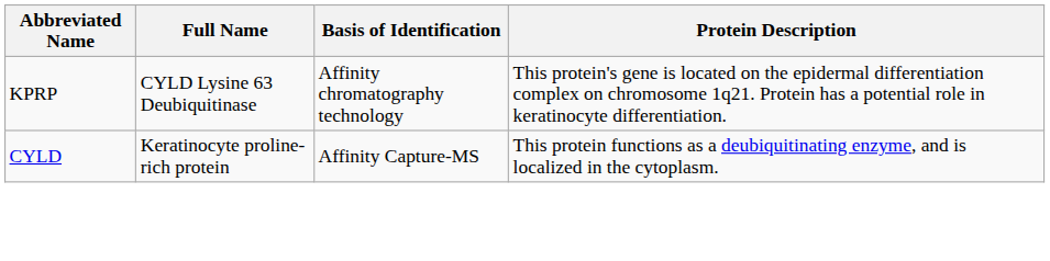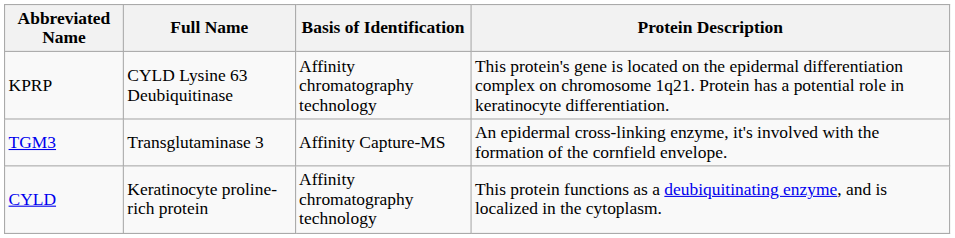 <table class="wikitable">
 <tr>
 <th>Abbreviated Name</th>
 <th>Full Name</th>
 <th>Basis of Identification</th>
 <th>Protein Description</th>
 </tr>
 <tr>
 <td>KPRP</td>
 <td>CYLD Lysine 63 Deubiquitinase</td>
 <td>Affinity chromatography technology</td>
 <td>This protein's gene is located on the epidermal differentiation complex on chromosome 1q21. Protein has a potential role in keratinocyte differentiation.</td>
 </tr>
 <tr>
+<td><a href='#'>TGM3</a></td>
+<td>Transglutaminase 3</td>
+<td>Affinity Capture-MS</td>
+<td>An epidermal cross-linking enzyme, it's involved with the formation of the cornfield envelope.</td>
+</tr>
+<tr>
 <td><a href='#'>CYLD</a></td>
 <td>Keratinocyte proline-rich protein</td>
-<td>Affinity Capture-MS</td>
+<td>Affinity chromatography technology</td>
 <td>This protein functions as a <a href='#'>deubiquitinating enzyme</a>, and is localized in the cytoplasm.</td>
 </tr>
 </table>
